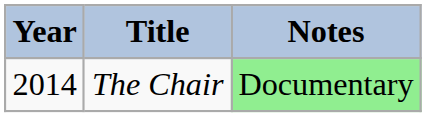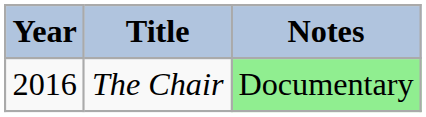 <table class="wikitable" style="font-size:95%;">
 <tr>
 <th style="background:#B0C4DE;">Year</th>
 <th style="background:#B0C4DE;">Title</th>
 <th style="background:#B0C4DE;">Notes</th>
 </tr>
 <tr>
-<td>2014</td>
+<td>2016</td>
 <td><em>The Chair</em></td>
 <td style="background: lightgreen;">Documentary</td>
 </tr>
 </table>
